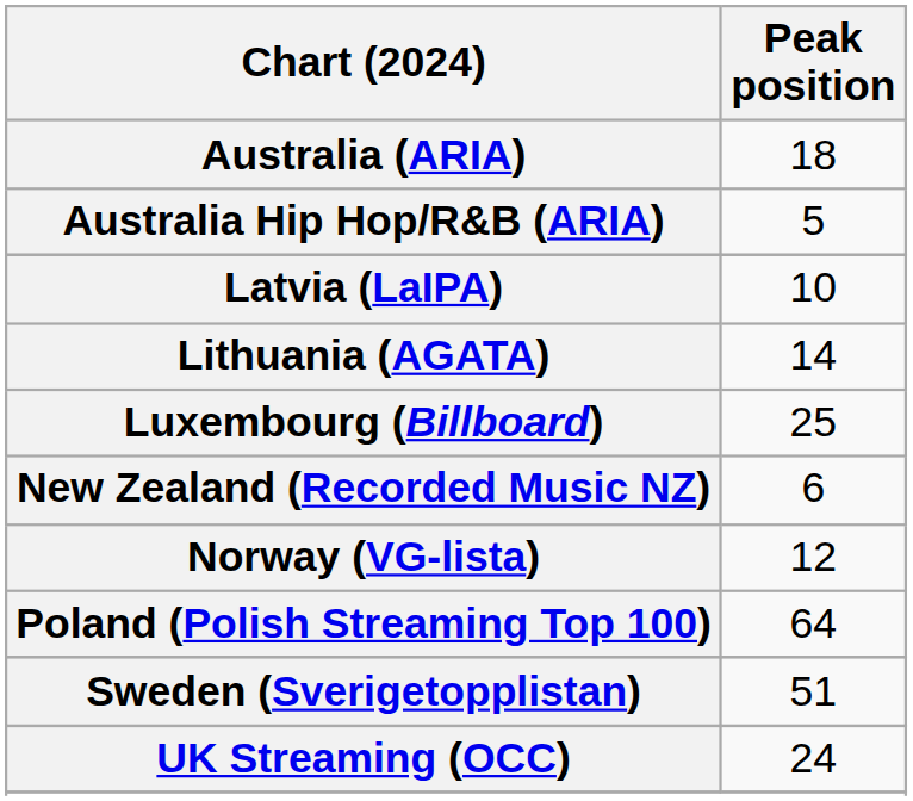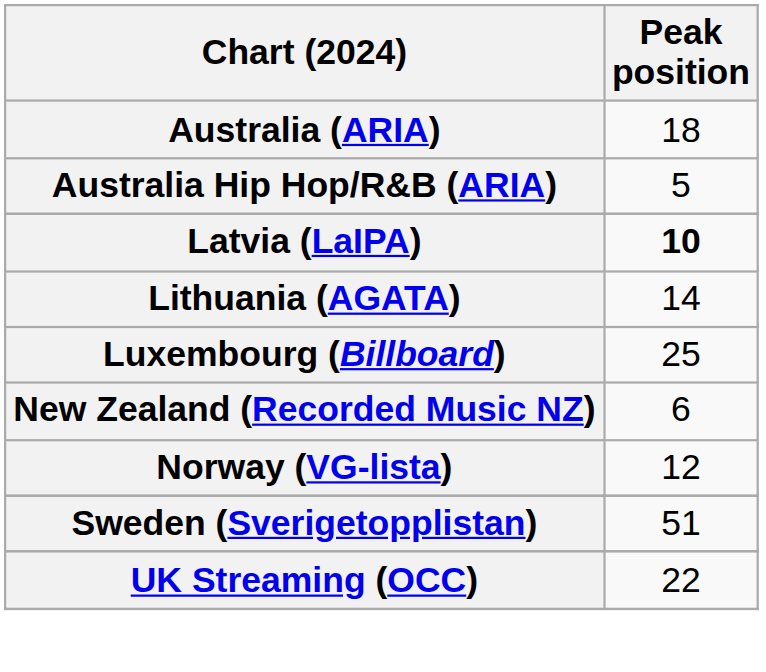 <table class="wikitable sortable plainrowheaders" style="text-align:center;">
 <tr>
 <th scope="col">Chart (2024)</th>
 <th scope="col">Peak<br>position</th>
 </tr>
 <tr>
 <th scope="row">Australia (<a href='#'>ARIA</a>)</th>
 <td>18</td>
 </tr>
 <tr>
 <th scope="row">Australia Hip Hop/R&B (<a href='#'>ARIA</a>)</th>
 <td>5</td>
 </tr>
 <tr>
 </tr>
 <tr>
 </tr>
 <tr>
 <th scope="row">Latvia (<a href='#'>LaIPA</a>)</th>
-<td>10</td>
+<td><strong>10</strong></td>
 </tr>
 <tr>
 <th scope="row">Lithuania (<a href='#'>AGATA</a>)</th>
 <td>14</td>
 </tr>
 <tr>
 <th scope="row">Luxembourg (<em><a href='#'>Billboard</a></em>)</th>
 <td>25</td>
 </tr>
 <tr>
 <th scope="row">New Zealand (<a href='#'>Recorded Music NZ</a>)</th>
 <td>6</td>
 </tr>
 <tr>
 <th scope="row">Norway (<a href='#'>VG-lista</a>)</th>
 <td>12</td>
 </tr>
 <tr>
-<th scope="row">Poland (<a href='#'>Polish Streaming Top 100</a>)</th>
-<td>64</td>
-</tr>
-<tr>
 </tr>
 <tr>
 <th scope="row">Sweden (<a href='#'>Sverigetopplistan</a>)</th>
 <td>51</td>
 </tr>
 <tr>
 </tr>
 <tr>
 <th scope="row"><a href='#'>UK Streaming</a> (<a href='#'>OCC</a>)</th>
-<td>24</td>
+<td>22</td>
 </tr>
 <tr>
 </tr>
 <tr>
 </tr>
 </table>
